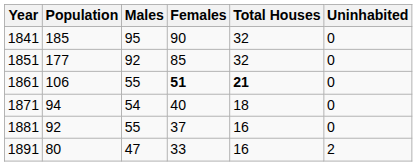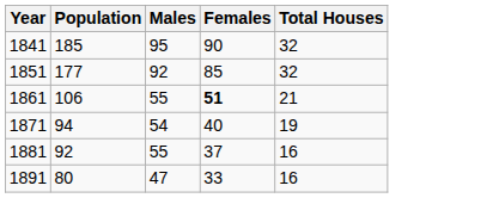 <table class="wikitable">
 <tr>
 <th>Year</th>
 <th>Population</th>
 <th>Males</th>
 <th>Females</th>
 <th>Total Houses</th>
-<th>Uninhabited</th>
 </tr>
 <tr>
 <td>1841</td>
 <td>185</td>
 <td>95</td>
 <td>90</td>
 <td>32</td>
-<td>0</td>
 </tr>
 <tr>
 <td>1851</td>
 <td>177</td>
 <td>92</td>
 <td>85</td>
 <td>32</td>
-<td>0</td>
 </tr>
 <tr>
 <td>1861</td>
 <td>106</td>
 <td>55</td>
 <td><strong>51</strong></td>
-<td><strong>21</strong></td>
-<td>0</td>
+<td>21</td>
 </tr>
 <tr>
 <td>1871</td>
 <td>94</td>
 <td>54</td>
 <td>40</td>
-<td>18</td>
-<td>0</td>
+<td>19</td>
 </tr>
 <tr>
 <td>1881</td>
 <td>92</td>
 <td>55</td>
 <td>37</td>
 <td>16</td>
-<td>0</td>
 </tr>
 <tr>
 <td>1891</td>
 <td>80</td>
 <td>47</td>
 <td>33</td>
 <td>16</td>
-<td>2</td>
 </tr>
 </table>
